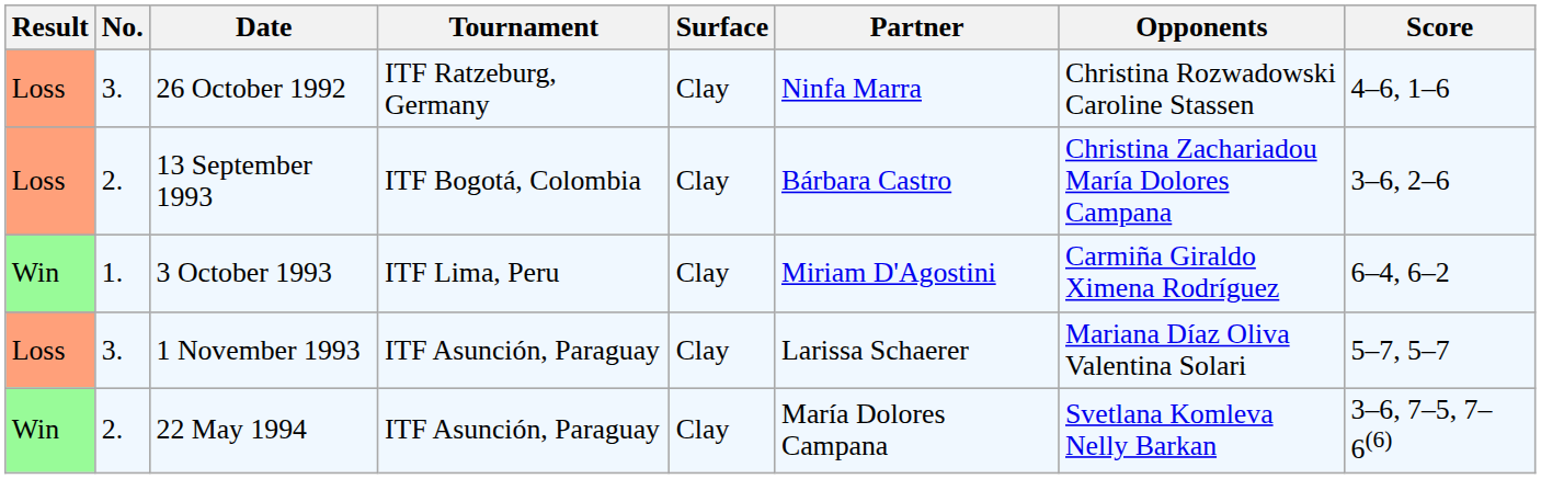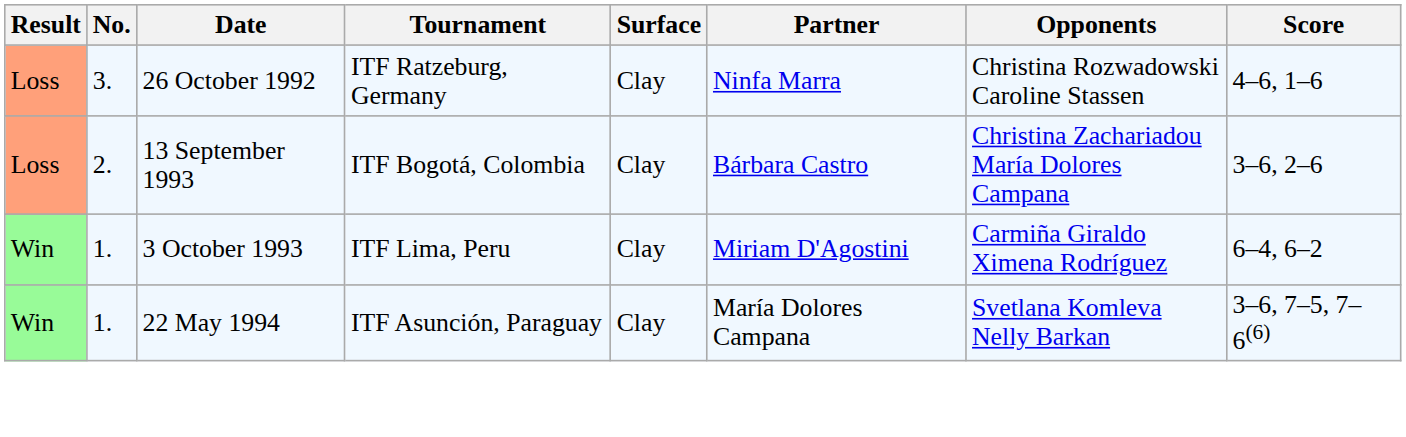 <table class="sortable wikitable">
 <tr>
 <th>Result</th>
 <th>No.</th>
 <th>Date</th>
 <th>Tournament</th>
 <th>Surface</th>
 <th>Partner</th>
 <th>Opponents</th>
 <th class="unsortable">Score</th>
 </tr>
 <tr style="background:#f0f8ff;">
 <td style="background:#ffa07a;">Loss</td>
 <td>3.</td>
 <td>26 October 1992</td>
 <td>ITF Ratzeburg, Germany</td>
 <td>Clay</td>
 <td> <a href='#'>Ninfa Marra</a></td>
 <td> Christina Rozwadowski <br>  Caroline Stassen</td>
 <td>4–6, 1–6</td>
 </tr>
 <tr style="background:#f0f8ff;">
 <td style="background:#ffa07a;">Loss</td>
 <td>2.</td>
 <td>13 September 1993</td>
 <td>ITF Bogotá, Colombia</td>
 <td>Clay</td>
 <td> <a href='#'>Bárbara Castro</a></td>
 <td> <a href='#'>Christina Zachariadou</a> <br>  <a href='#'>María Dolores Campana</a></td>
 <td>3–6, 2–6</td>
 </tr>
 <tr style="background:#f0f8ff;">
 <td style="background:#98fb98;">Win</td>
 <td>1.</td>
 <td>3 October 1993</td>
 <td>ITF Lima, Peru</td>
 <td>Clay</td>
 <td> <a href='#'>Miriam D'Agostini</a></td>
 <td> <a href='#'>Carmiña Giraldo</a> <br>  <a href='#'>Ximena Rodríguez</a></td>
 <td>6–4, 6–2</td>
 </tr>
 <tr style="background:#f0f8ff;">
-<td style="background:#ffa07a;">Loss</td>
-<td>3.</td>
-<td>1 November 1993</td>
-<td>ITF Asunción, Paraguay</td>
-<td>Clay</td>
-<td> Larissa Schaerer</td>
-<td> <a href='#'>Mariana Díaz Oliva</a> <br>  Valentina Solari</td>
-<td>5–7, 5–7</td>
-</tr>
-<tr style="background:#f0f8ff;">
 <td style="background:#98fb98;">Win</td>
-<td>2.</td>
+<td>1.</td>
 <td>22 May 1994</td>
 <td>ITF Asunción, Paraguay</td>
 <td>Clay</td>
 <td> María Dolores Campana</td>
 <td> <a href='#'>Svetlana Komleva</a> <br>  <a href='#'>Nelly Barkan</a></td>
 <td>3–6, 7–5, 7–6<sup>(6)</sup></td>
 </tr>
 </table>
